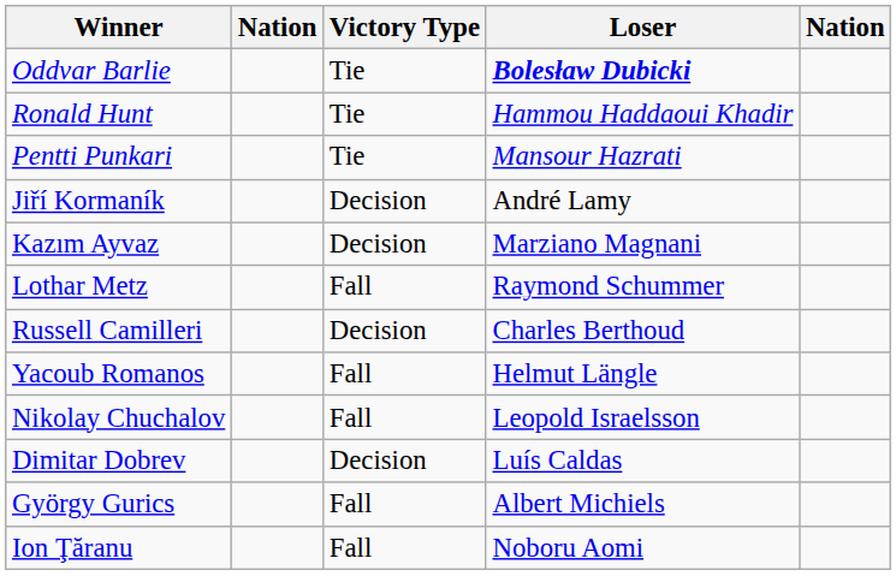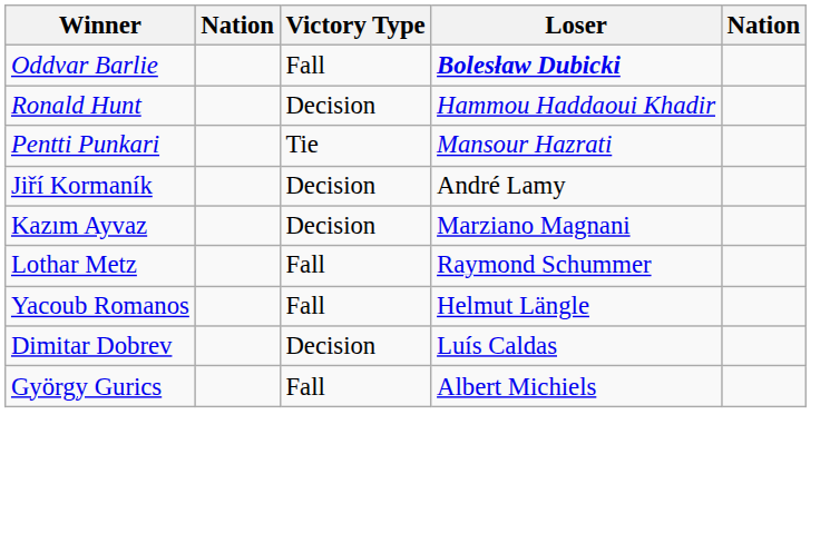 <table class="wikitable sortable" style="text-align:left;">
 <tr>
 <th>Winner</th>
 <th>Nation</th>
 <th>Victory Type</th>
 <th>Loser</th>
 <th>Nation</th>
 </tr>
 <tr>
 <td><em><a href='#'>Oddvar Barlie</a></em></td>
 <td><em></em></td>
-<td>Tie</td>
+<td>Fall</td>
 <td><strong><em><a href='#'>Bolesław Dubicki</a></em></strong></td>
 <td><em></em></td>
 </tr>
 <tr>
 <td><em><a href='#'>Ronald Hunt</a></em></td>
 <td><em></em></td>
-<td>Tie</td>
+<td>Decision</td>
 <td><em><a href='#'>Hammou Haddaoui Khadir</a></em></td>
 <td><em></em></td>
 </tr>
 <tr>
 <td><em><a href='#'>Pentti Punkari</a></em></td>
 <td><em></em></td>
 <td>Tie</td>
 <td><em><a href='#'>Mansour Hazrati</a></em></td>
 <td><em></em></td>
 </tr>
 <tr>
 <td><a href='#'>Jiří Kormaník</a></td>
 <td></td>
 <td>Decision</td>
 <td>André Lamy</td>
 <td></td>
 </tr>
 <tr>
 <td><a href='#'>Kazım Ayvaz</a></td>
 <td></td>
 <td>Decision</td>
 <td><a href='#'>Marziano Magnani</a></td>
 <td></td>
 </tr>
 <tr>
 <td><a href='#'>Lothar Metz</a></td>
 <td></td>
 <td>Fall</td>
 <td><a href='#'>Raymond Schummer</a></td>
 <td></td>
 </tr>
 <tr>
-<td><a href='#'>Russell Camilleri</a></td>
-<td></td>
-<td>Decision</td>
-<td><a href='#'>Charles Berthoud</a></td>
-<td></td>
-</tr>
-<tr>
 <td><a href='#'>Yacoub Romanos</a></td>
 <td></td>
 <td>Fall</td>
 <td><a href='#'>Helmut Längle</a></td>
-<td></td>
-</tr>
-<tr>
-<td><a href='#'>Nikolay Chuchalov</a></td>
-<td></td>
-<td>Fall</td>
-<td><a href='#'>Leopold Israelsson</a></td>
 <td></td>
 </tr>
 <tr>
 <td><a href='#'>Dimitar Dobrev</a></td>
 <td></td>
 <td>Decision</td>
 <td><a href='#'>Luís Caldas</a></td>
 <td></td>
 </tr>
 <tr>
 <td><a href='#'>György Gurics</a></td>
 <td></td>
 <td>Fall</td>
 <td><a href='#'>Albert Michiels</a></td>
 <td></td>
 </tr>
-<tr>
-<td><a href='#'>Ion Ţăranu</a></td>
-<td></td>
-<td>Fall</td>
-<td><a href='#'>Noboru Aomi</a></td>
-<td></td>
-</tr>
 </table>
